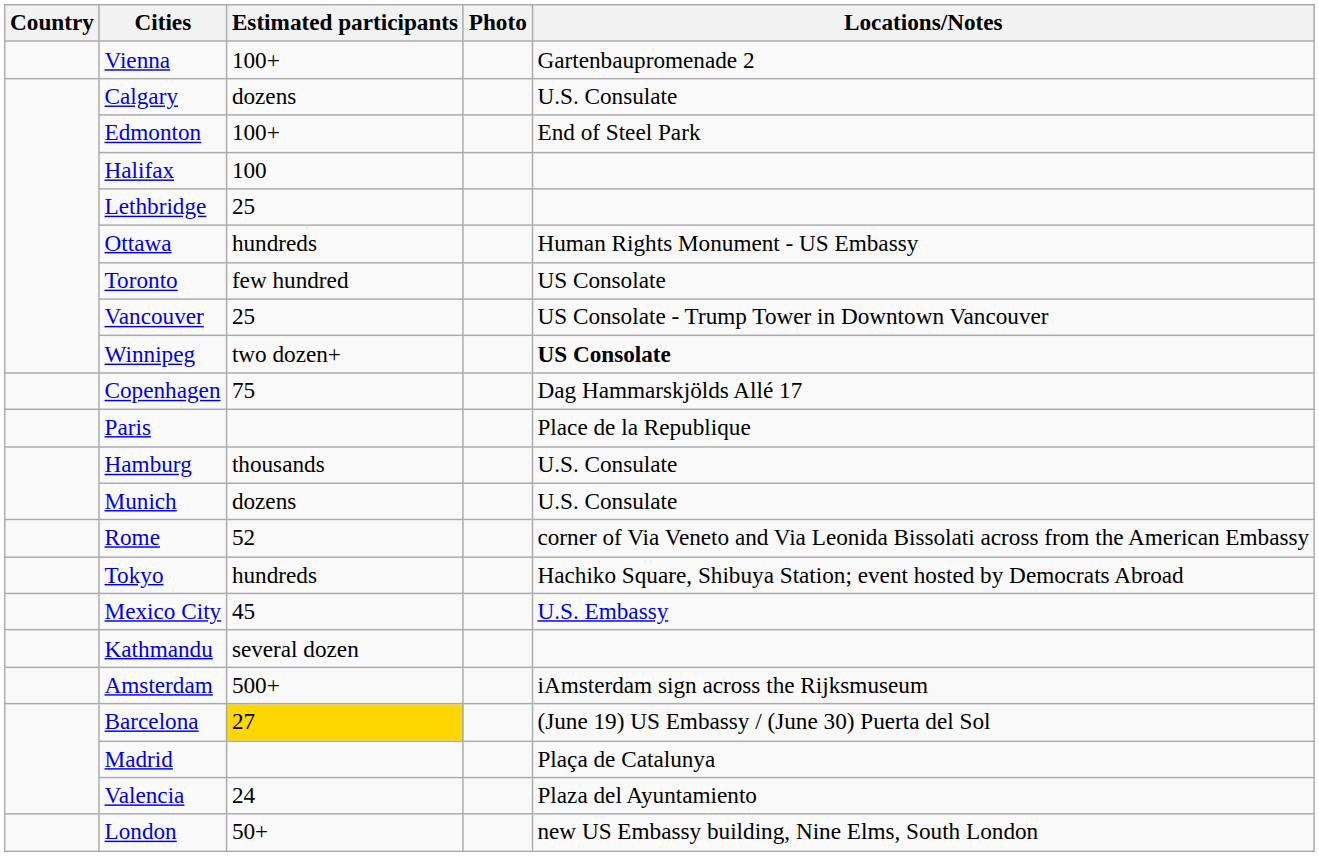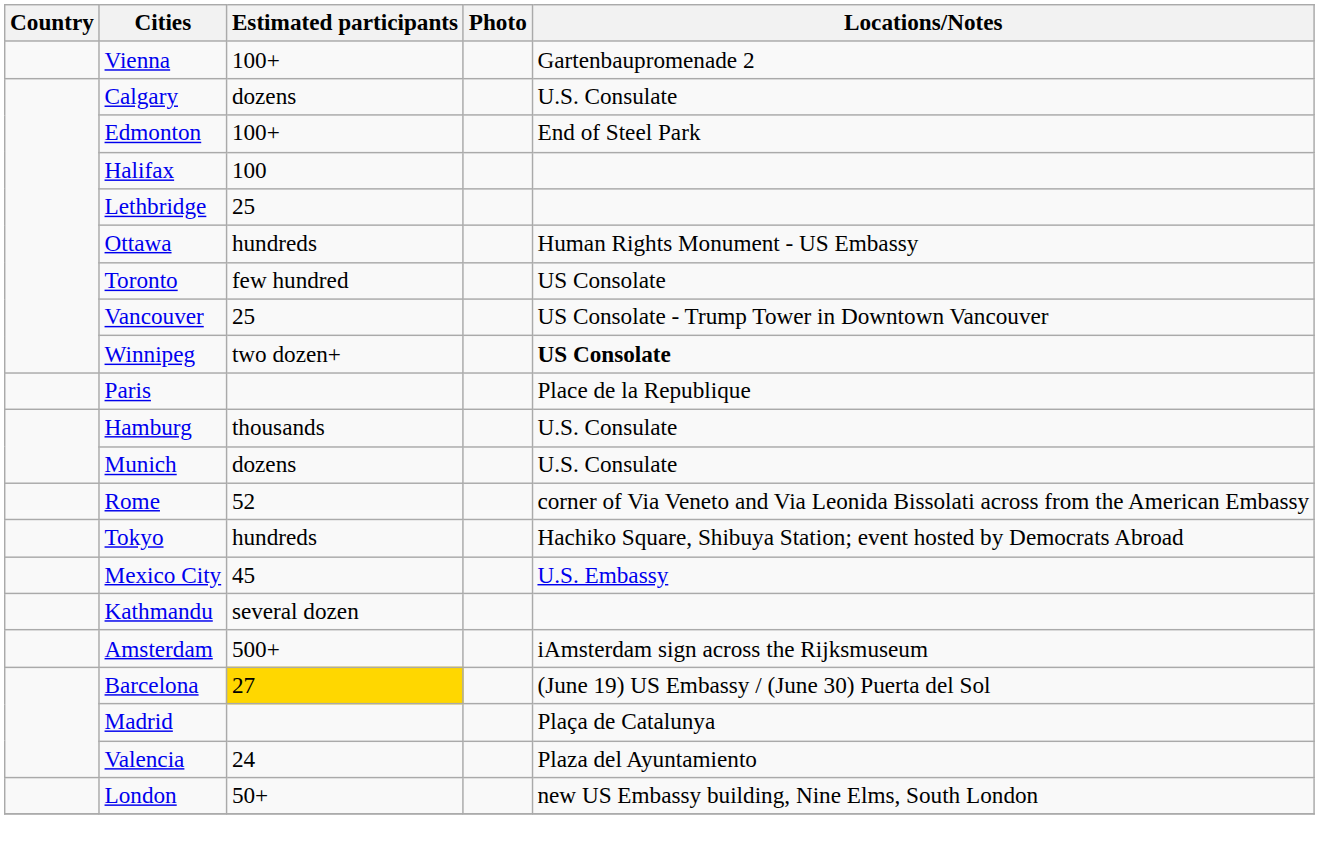 <table class="wikitable sortable">
 <tr>
 <th scope="col">Country</th>
 <th scope="col">Cities</th>
 <th scope="col" data-sort-type="number">Estimated participants</th>
 <th scope="col" class="unsortable">Photo</th>
 <th scope="col" class="unsortable">Locations/Notes</th>
 </tr>
 <tr>
 <td></td>
 <td><a href='#'>Vienna</a></td>
 <td data-sort-value="101">100+</td>
 <td></td>
 <td>Gartenbaupromenade 2</td>
 </tr>
 <tr>
 <td rowspan="8"></td>
 <td><a href='#'>Calgary</a></td>
 <td data-sort-value="23.9">dozens</td>
 <td></td>
 <td>U.S. Consulate</td>
 </tr>
 <tr>
 <td><a href='#'>Edmonton</a></td>
 <td data-sort-value="101">100+</td>
 <td></td>
 <td>End of Steel Park</td>
 </tr>
 <tr>
 <td><a href='#'>Halifax</a></td>
 <td>100</td>
 <td></td>
 <td></td>
 </tr>
 <tr>
 <td><a href='#'>Lethbridge</a></td>
 <td>25</td>
 <td></td>
 <td></td>
 </tr>
 <tr>
 <td><a href='#'>Ottawa</a></td>
 <td data-sort-value="199">hundreds</td>
 <td></td>
 <td>Human Rights Monument - US Embassy</td>
 </tr>
 <tr>
 <td><a href='#'>Toronto</a></td>
 <td data-sort-value="399">few hundred</td>
 <td></td>
 <td>US Consolate</td>
 </tr>
 <tr>
 <td><a href='#'>Vancouver</a></td>
 <td>25</td>
 <td></td>
 <td>US Consolate - Trump Tower in Downtown Vancouver</td>
 </tr>
 <tr>
 <td><a href='#'>Winnipeg</a></td>
 <td data-sort-value="24.1">two dozen+</td>
 <td></td>
 <td><strong>US Consolate</strong></td>
-</tr>
-<tr>
-<td></td>
-<td><a href='#'>Copenhagen</a></td>
-<td>75</td>
-<td></td>
-<td>Dag Hammarskjölds Allé 17</td>
 </tr>
 <tr>
 <td></td>
 <td><a href='#'>Paris</a></td>
 <td></td>
 <td></td>
 <td>Place de la Republique</td>
 </tr>
 <tr>
 <td rowspan="2"></td>
 <td><a href='#'>Hamburg</a></td>
 <td data-sort-value="1999">thousands</td>
 <td></td>
 <td>U.S. Consulate</td>
 </tr>
 <tr>
 <td><a href='#'>Munich</a></td>
 <td data-sort-value="23.9">dozens</td>
 <td></td>
 <td>U.S. Consulate</td>
 </tr>
 <tr>
 <td></td>
 <td><a href='#'>Rome</a></td>
 <td>52</td>
 <td></td>
 <td>corner of Via Veneto and Via Leonida Bissolati across from the American Embassy</td>
 </tr>
 <tr>
 <td></td>
 <td><a href='#'>Tokyo</a></td>
 <td data-sort-value="199">hundreds</td>
 <td></td>
 <td>Hachiko Square, Shibuya Station; event hosted by Democrats Abroad</td>
 </tr>
 <tr>
 <td></td>
 <td><a href='#'>Mexico City</a></td>
 <td>45</td>
 <td></td>
 <td><a href='#'>U.S. Embassy</a></td>
 </tr>
 <tr>
 <td></td>
 <td><a href='#'>Kathmandu</a></td>
 <td data-sort-value="24.1">several dozen</td>
 <td></td>
 <td></td>
 </tr>
 <tr>
 <td></td>
 <td><a href='#'>Amsterdam</a></td>
 <td data-sort-value="501">500+</td>
 <td></td>
 <td>iAmsterdam sign across the Rijksmuseum</td>
 </tr>
 <tr>
 <td rowspan="3"></td>
 <td><a href='#'>Barcelona</a></td>
 <td style="background: gold;">27</td>
 <td></td>
 <td>(June 19) US Embassy / (June 30) Puerta del Sol</td>
 </tr>
 <tr>
 <td><a href='#'>Madrid</a></td>
 <td></td>
 <td></td>
 <td>Plaça de Catalunya</td>
 </tr>
 <tr>
 <td><a href='#'>Valencia</a></td>
 <td>24</td>
 <td></td>
 <td>Plaza del Ayuntamiento</td>
 </tr>
 <tr>
 <td></td>
 <td><a href='#'>London</a></td>
 <td data-sort-value="51">50+</td>
 <td></td>
 <td>new US Embassy building, Nine Elms, South London</td>
 </tr>
 <tr>
 </tr>
 </table>
